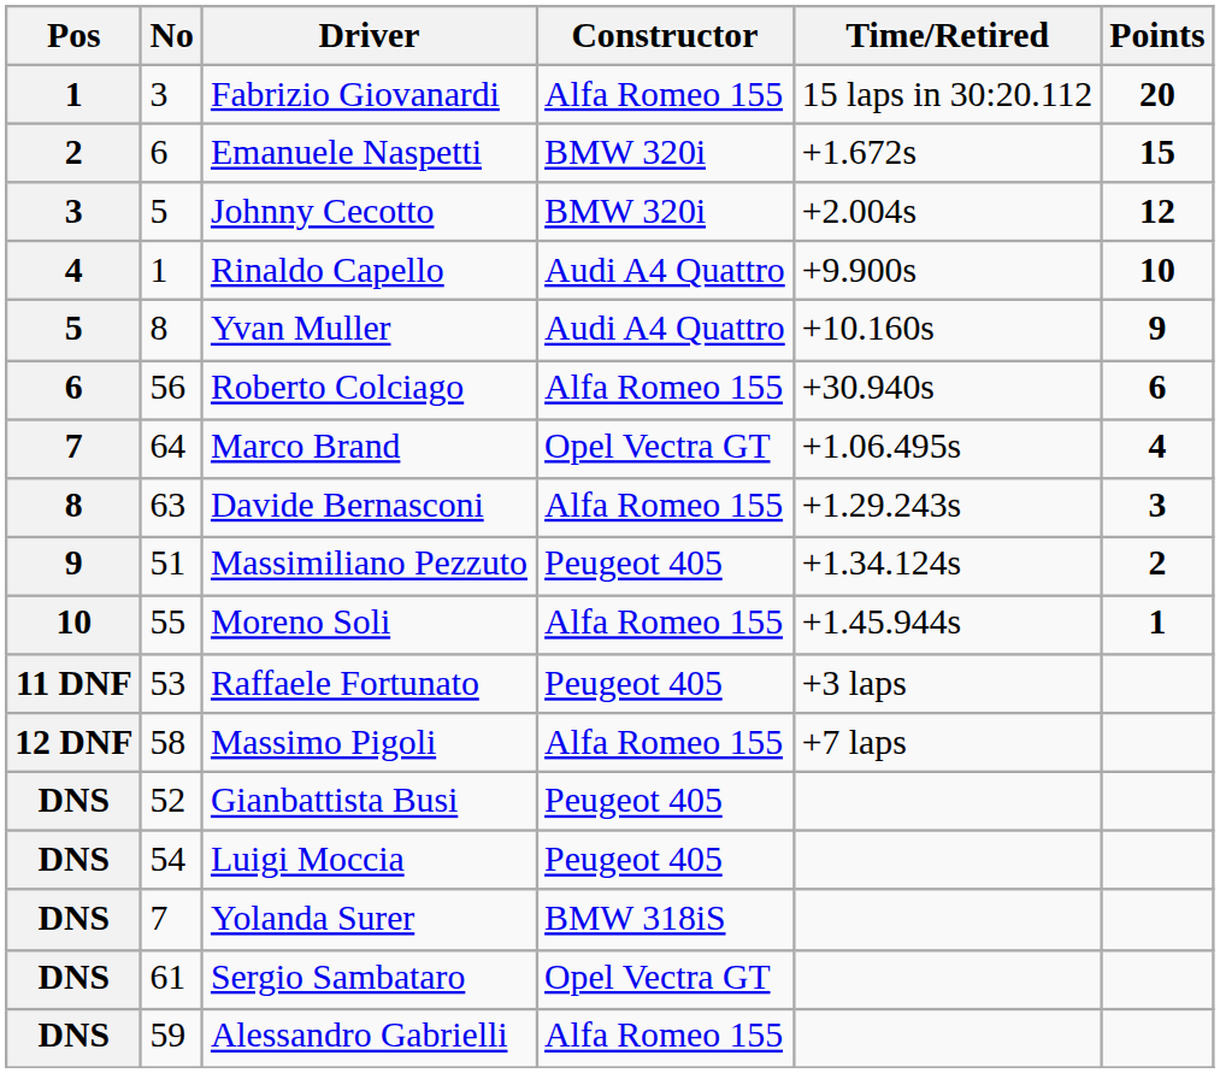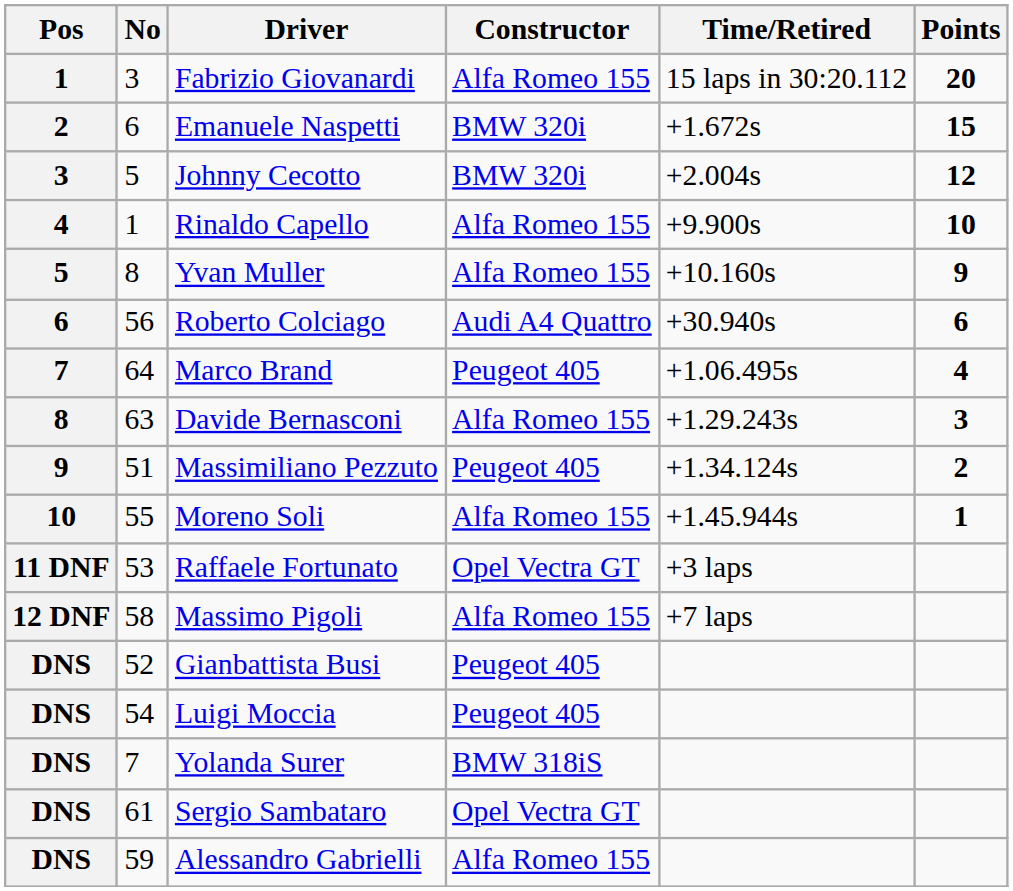 <table class="wikitable" style="font-size: 80%;">
 <tr>
 <th>Pos</th>
 <th>No</th>
 <th>Driver</th>
 <th>Constructor</th>
 <th>Time/Retired</th>
 <th>Points</th>
 </tr>
 <tr>
 <th>1</th>
 <td>3</td>
 <td> <a href='#'>Fabrizio Giovanardi</a></td>
 <td><a href='#'>Alfa Romeo 155</a></td>
 <td>15 laps in 30:20.112</td>
 <td align=center><strong>20</strong></td>
 </tr>
 <tr>
 <th>2</th>
 <td>6</td>
 <td> <a href='#'>Emanuele Naspetti</a></td>
 <td><a href='#'>BMW 320i</a></td>
 <td>+1.672s</td>
 <td align=center><strong>15</strong></td>
 </tr>
 <tr>
 <th>3</th>
 <td>5</td>
 <td> <a href='#'>Johnny Cecotto</a></td>
 <td><a href='#'>BMW 320i</a></td>
 <td>+2.004s</td>
 <td align=center><strong>12</strong></td>
 </tr>
 <tr>
 <th>4</th>
 <td>1</td>
 <td> <a href='#'>Rinaldo Capello</a></td>
-<td><a href='#'>Audi A4 Quattro</a></td>
+<td><a href='#'>Alfa Romeo 155</a></td>
 <td>+9.900s</td>
 <td align=center><strong>10</strong></td>
 </tr>
 <tr>
 <th>5</th>
 <td>8</td>
 <td> <a href='#'>Yvan Muller</a></td>
-<td><a href='#'>Audi A4 Quattro</a></td>
+<td><a href='#'>Alfa Romeo 155</a></td>
 <td>+10.160s</td>
 <td align=center><strong>9</strong></td>
 </tr>
 <tr>
 <th>6</th>
 <td>56</td>
 <td> <a href='#'>Roberto Colciago</a></td>
-<td><a href='#'>Alfa Romeo 155</a></td>
+<td><a href='#'>Audi A4 Quattro</a></td>
 <td>+30.940s</td>
 <td align=center><strong>6</strong></td>
 </tr>
 <tr>
 <th>7</th>
 <td>64</td>
 <td> <a href='#'>Marco Brand</a></td>
-<td><a href='#'> Opel Vectra GT</a></td>
+<td><a href='#'>Peugeot 405</a></td>
 <td>+1.06.495s</td>
 <td align=center><strong>4</strong></td>
 </tr>
 <tr>
 <th>8</th>
 <td>63</td>
 <td> <a href='#'>Davide Bernasconi</a></td>
 <td><a href='#'>Alfa Romeo 155</a></td>
 <td>+1.29.243s</td>
 <td align=center><strong>3</strong></td>
 </tr>
 <tr>
 <th>9</th>
 <td>51</td>
 <td> <a href='#'>Massimiliano Pezzuto</a></td>
 <td><a href='#'>Peugeot 405</a></td>
 <td>+1.34.124s</td>
 <td align=center><strong>2</strong></td>
 </tr>
 <tr>
 <th>10</th>
 <td>55</td>
 <td> <a href='#'>Moreno Soli</a></td>
 <td><a href='#'>Alfa Romeo 155</a></td>
 <td>+1.45.944s</td>
 <td align=center><strong>1</strong></td>
 </tr>
 <tr>
 <th>11 DNF</th>
 <td>53</td>
 <td> <a href='#'>Raffaele Fortunato</a></td>
-<td><a href='#'>Peugeot 405</a></td>
+<td><a href='#'> Opel Vectra GT</a></td>
 <td>+3 laps</td>
 <td></td>
 </tr>
 <tr>
 <th>12 DNF</th>
 <td>58</td>
 <td> <a href='#'>Massimo Pigoli</a></td>
 <td><a href='#'>Alfa Romeo 155</a></td>
 <td>+7 laps</td>
 <td></td>
 </tr>
 <tr>
 <th>DNS</th>
 <td>52</td>
 <td> <a href='#'>Gianbattista Busi</a></td>
 <td><a href='#'>Peugeot 405</a></td>
 <td></td>
 <td></td>
 </tr>
 <tr>
 <th>DNS</th>
 <td>54</td>
 <td> <a href='#'>Luigi Moccia</a></td>
 <td><a href='#'>Peugeot 405</a></td>
 <td></td>
 <td></td>
 </tr>
 <tr>
 <th>DNS</th>
 <td>7</td>
 <td> <a href='#'>Yolanda Surer</a></td>
 <td><a href='#'>BMW 318iS</a></td>
 <td></td>
 <td></td>
 </tr>
 <tr>
 <th>DNS</th>
 <td>61</td>
 <td> <a href='#'>Sergio Sambataro</a></td>
 <td><a href='#'> Opel Vectra GT</a></td>
 <td></td>
 <td></td>
 </tr>
 <tr>
 <th>DNS</th>
 <td>59</td>
 <td> <a href='#'>Alessandro Gabrielli</a></td>
 <td><a href='#'>Alfa Romeo 155</a></td>
 <td></td>
 <td></td>
 </tr>
 <tr>
 </tr>
 </table>
